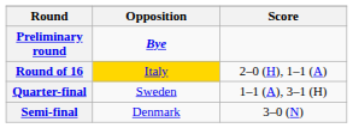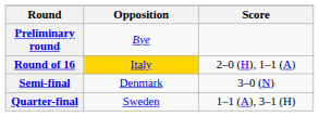 <table class="wikitable plainrowheaders" style="text-align:center;margin-left:1em;float:right">
 <tr>
 </tr>
 <tr>
 <th scope=col width="100">Round</th>
 <th scope=col width="150">Opposition</th>
 <th scope=col width="150">Score</th>
 </tr>
 <tr>
 <th scope=row style="text-align:center"><a href='#'>Preliminary round</a></th>
-<td><strong><em><a href='#'>Bye</a></em></strong></td>
+<td><em><a href='#'>Bye</a></em></td>
 <td></td>
 </tr>
 <tr>
 <th scope=row style="text-align:center"><a href='#'>Round of 16</a></th>
 <td style="background: gold;"><a href='#'>Italy</a></td>
 <td>2–0 (<a href='#'>H</a>), 1–1 (<a href='#'>A</a>)</td>
 </tr>
 <tr>
+<th scope=row style="text-align:center"><a href='#'>Semi-final</a></th>
+<td><a href='#'>Denmark</a></td>
+<td>3–0 (<a href='#'>N</a>)</td>
+</tr>
+<tr>
 <th scope=row style="text-align:center"><a href='#'>Quarter-final</a></th>
 <td><a href='#'>Sweden</a></td>
 <td>1–1 (<a href='#'>A</a>), 3–1 (H)</td>
 </tr>
-<tr>
-<th scope=row style="text-align:center"><a href='#'>Semi-final</a></th>
-<td><a href='#'>Denmark</a></td>
-<td>3–0 (<a href='#'>N</a>)</td>
-</tr>
 </table>
